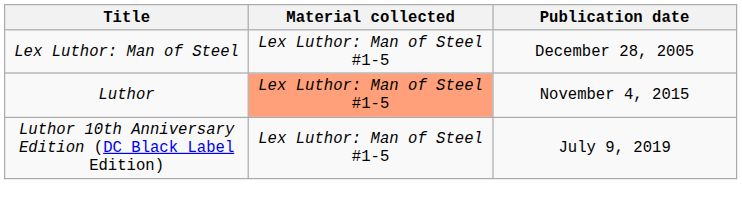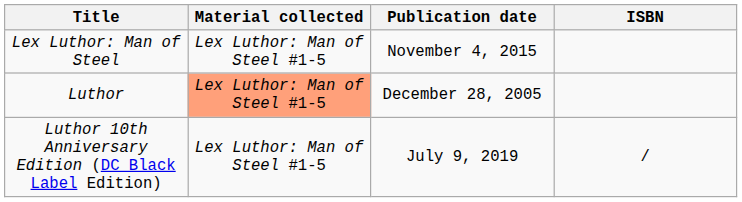 <table class="wikitable" style="text-align:center;">
 <tr>
 <th width=25%>Title</th>
 <th width=25%>Material collected</th>
 <th width=25%>Publication date</th>
+<th width=25%>ISBN</th>
 </tr>
 <tr>
 <td><em>Lex Luthor: Man of Steel</em></td>
 <td><em>Lex Luthor: Man of Steel</em> #1-5</td>
-<td>December 28, 2005</td>
+<td>November 4, 2015</td>
+<td></td>
 </tr>
 <tr>
 <td><em>Luthor</em></td>
 <td style="background: lightsalmon;"><em>Lex Luthor: Man of Steel</em> #1-5</td>
-<td>November 4, 2015</td>
+<td>December 28, 2005</td>
+<td></td>
 </tr>
 <tr>
 <td><em>Luthor 10th Anniversary Edition</em> (<a href='#'>DC Black Label</a> Edition)</td>
 <td><em>Lex Luthor: Man of Steel</em> #1-5</td>
 <td>July 9, 2019</td>
+<td>/</td>
 </tr>
 </table>
